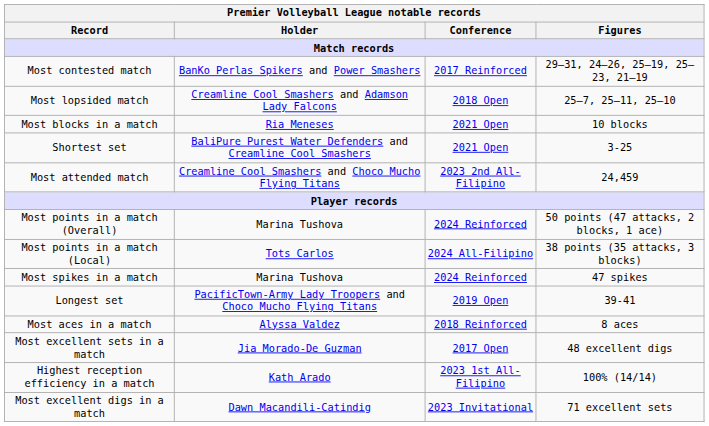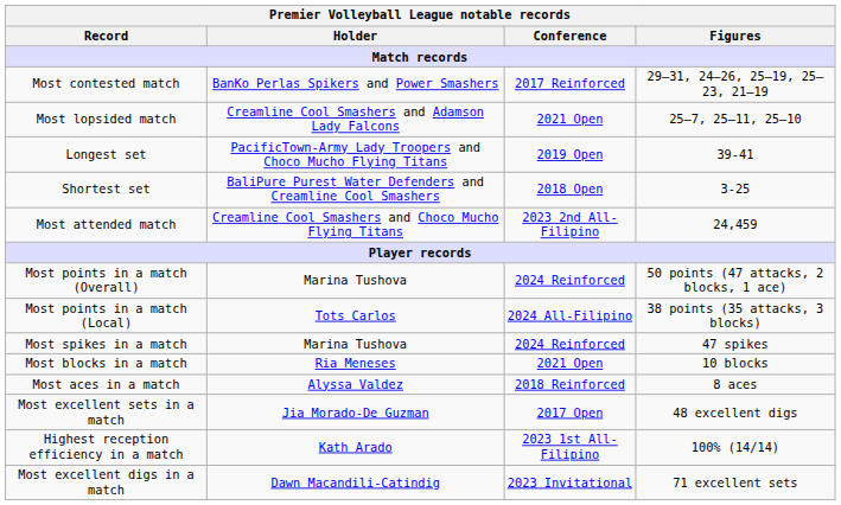 <table class="wikitable" style="width:90%; font-size:90%; text-align:left">
 <tr>
 <th colspan="4">Premier Volleyball League notable records</th>
 </tr>
 <tr>
 <th>Record</th>
 <th>Holder</th>
 <th>Conference</th>
 <th>Figures</th>
 </tr>
 <tr>
 <th colspan="4" style="background:#DDDDFF">Match records</th>
 </tr>
 <tr>
 <td style="text-align:center">Most contested match</td>
 <td style="text-align:center"><a href='#'>BanKo Perlas Spikers</a> and <a href='#'>Power Smashers</a></td>
 <td style="text-align:center"><a href='#'>2017 Reinforced</a></td>
 <td style="text-align:center">29–31, 24–26, 25–19, 25–23, 21–19</td>
 </tr>
 <tr>
 <td style="text-align:center">Most lopsided match</td>
 <td style="text-align:center"><a href='#'>Creamline Cool Smashers</a> and <a href='#'>Adamson Lady Falcons</a></td>
-<td style="text-align:center"><a href='#'>2018 Open</a></td>
+<td style="text-align:center"><a href='#'>2021 Open</a></td>
 <td style="text-align:center">25–7, 25–11, 25–10</td>
 </tr>
 <tr>
-<td style="text-align:center">Most blocks in a match</td>
-<td style="text-align:center"><a href='#'>Ria Meneses</a></td>
-<td style="text-align:center"><a href='#'>2021 Open</a></td>
-<td style="text-align:center">10 blocks</td>
+<td style="text-align:center">Longest set</td>
+<td style="text-align:center"><a href='#'>PacificTown-Army Lady Troopers</a> and <a href='#'>Choco Mucho Flying Titans</a></td>
+<td style="text-align:center"><a href='#'>2019 Open</a></td>
+<td style="text-align:center">39-41</td>
 </tr>
 <tr>
 <td style="text-align:center">Shortest set</td>
 <td style="text-align:center"><a href='#'>BaliPure Purest Water Defenders</a> and <a href='#'>Creamline Cool Smashers</a></td>
-<td style="text-align:center"><a href='#'>2021 Open</a></td>
+<td style="text-align:center"><a href='#'>2018 Open</a></td>
 <td style="text-align:center">3-25</td>
 </tr>
 <tr>
 <td style="text-align:center">Most attended match</td>
 <td style="text-align:center"><a href='#'>Creamline Cool Smashers</a> and <a href='#'>Choco Mucho Flying Titans</a></td>
 <td style="text-align:center"><a href='#'>2023 2nd All-Filipino</a></td>
 <td style="text-align:center">24,459</td>
 </tr>
 <tr>
 <th colspan="4" style="background:#DDDDFF">Player records</th>
 </tr>
 <tr>
 <td style="text-align:center">Most points in a match (Overall)</td>
 <td style="text-align:center">Marina Tushova</td>
 <td style="text-align:center"><a href='#'>2024 Reinforced</a></td>
 <td style="text-align:center">50 points (47 attacks, 2 blocks, 1 ace)</td>
 </tr>
 <tr>
 <td style="text-align:center">Most points in a match (Local)</td>
 <td style="text-align:center"><a href='#'>Tots Carlos</a></td>
 <td style="text-align:center"><a href='#'>2024 All-Filipino</a></td>
 <td style="text-align:center">38 points (35 attacks, 3 blocks)</td>
 </tr>
 <tr>
 <td style="text-align:center">Most spikes in a match</td>
 <td style="text-align:center">Marina Tushova</td>
 <td style="text-align:center"><a href='#'>2024 Reinforced</a></td>
 <td style="text-align:center">47 spikes</td>
 </tr>
 <tr>
-<td style="text-align:center">Longest set</td>
-<td style="text-align:center"><a href='#'>PacificTown-Army Lady Troopers</a> and <a href='#'>Choco Mucho Flying Titans</a></td>
-<td style="text-align:center"><a href='#'>2019 Open</a></td>
-<td style="text-align:center">39-41</td>
+<td style="text-align:center">Most blocks in a match</td>
+<td style="text-align:center"><a href='#'>Ria Meneses</a></td>
+<td style="text-align:center"><a href='#'>2021 Open</a></td>
+<td style="text-align:center">10 blocks</td>
 </tr>
 <tr>
 <td style="text-align:center">Most aces in a match</td>
 <td style="text-align:center"><a href='#'>Alyssa Valdez</a></td>
 <td style="text-align:center"><a href='#'>2018 Reinforced</a></td>
 <td style="text-align:center">8 aces</td>
 </tr>
 <tr>
 <td style="text-align:center">Most excellent sets in a match</td>
 <td style="text-align:center"><a href='#'>Jia Morado-De Guzman</a></td>
 <td style="text-align:center"><a href='#'>2017 Open</a></td>
 <td style="text-align:center">48 excellent digs</td>
 </tr>
 <tr>
 <td style="text-align:center">Highest reception efficiency in a match</td>
 <td style="text-align:center"><a href='#'>Kath Arado</a></td>
 <td style="text-align:center"><a href='#'>2023 1st All-Filipino</a></td>
 <td style="text-align:center">100% (14/14)</td>
 </tr>
 <tr>
 <td style="text-align:center">Most excellent digs in a match</td>
 <td style="text-align:center"><a href='#'>Dawn Macandili-Catindig</a></td>
 <td style="text-align:center"><a href='#'>2023 Invitational</a></td>
 <td style="text-align:center">71 excellent sets</td>
 </tr>
 </table>
